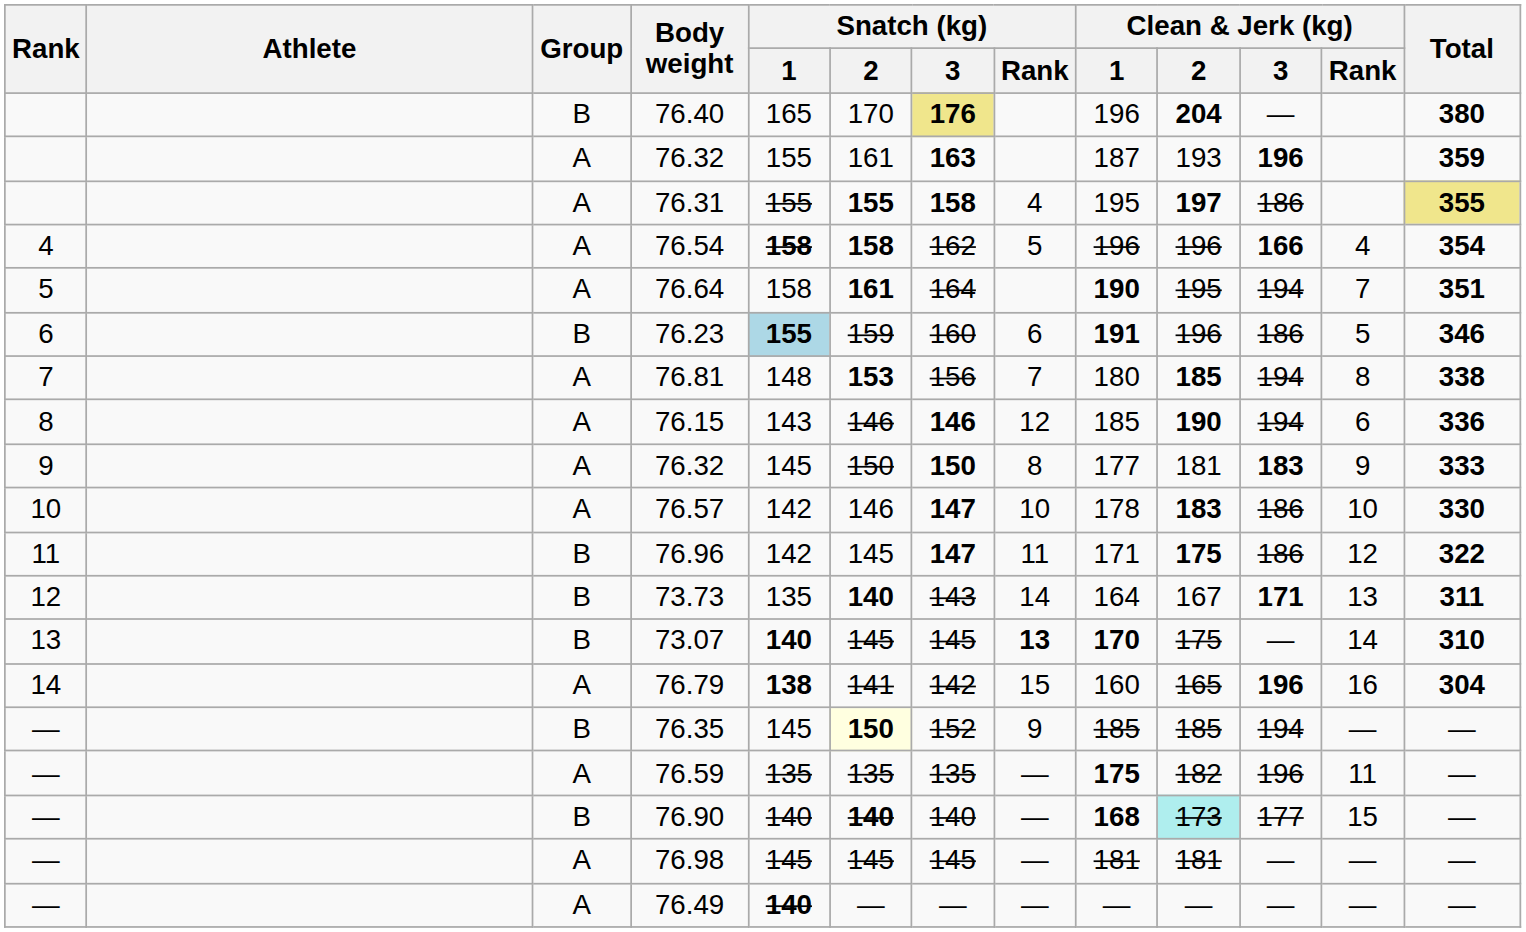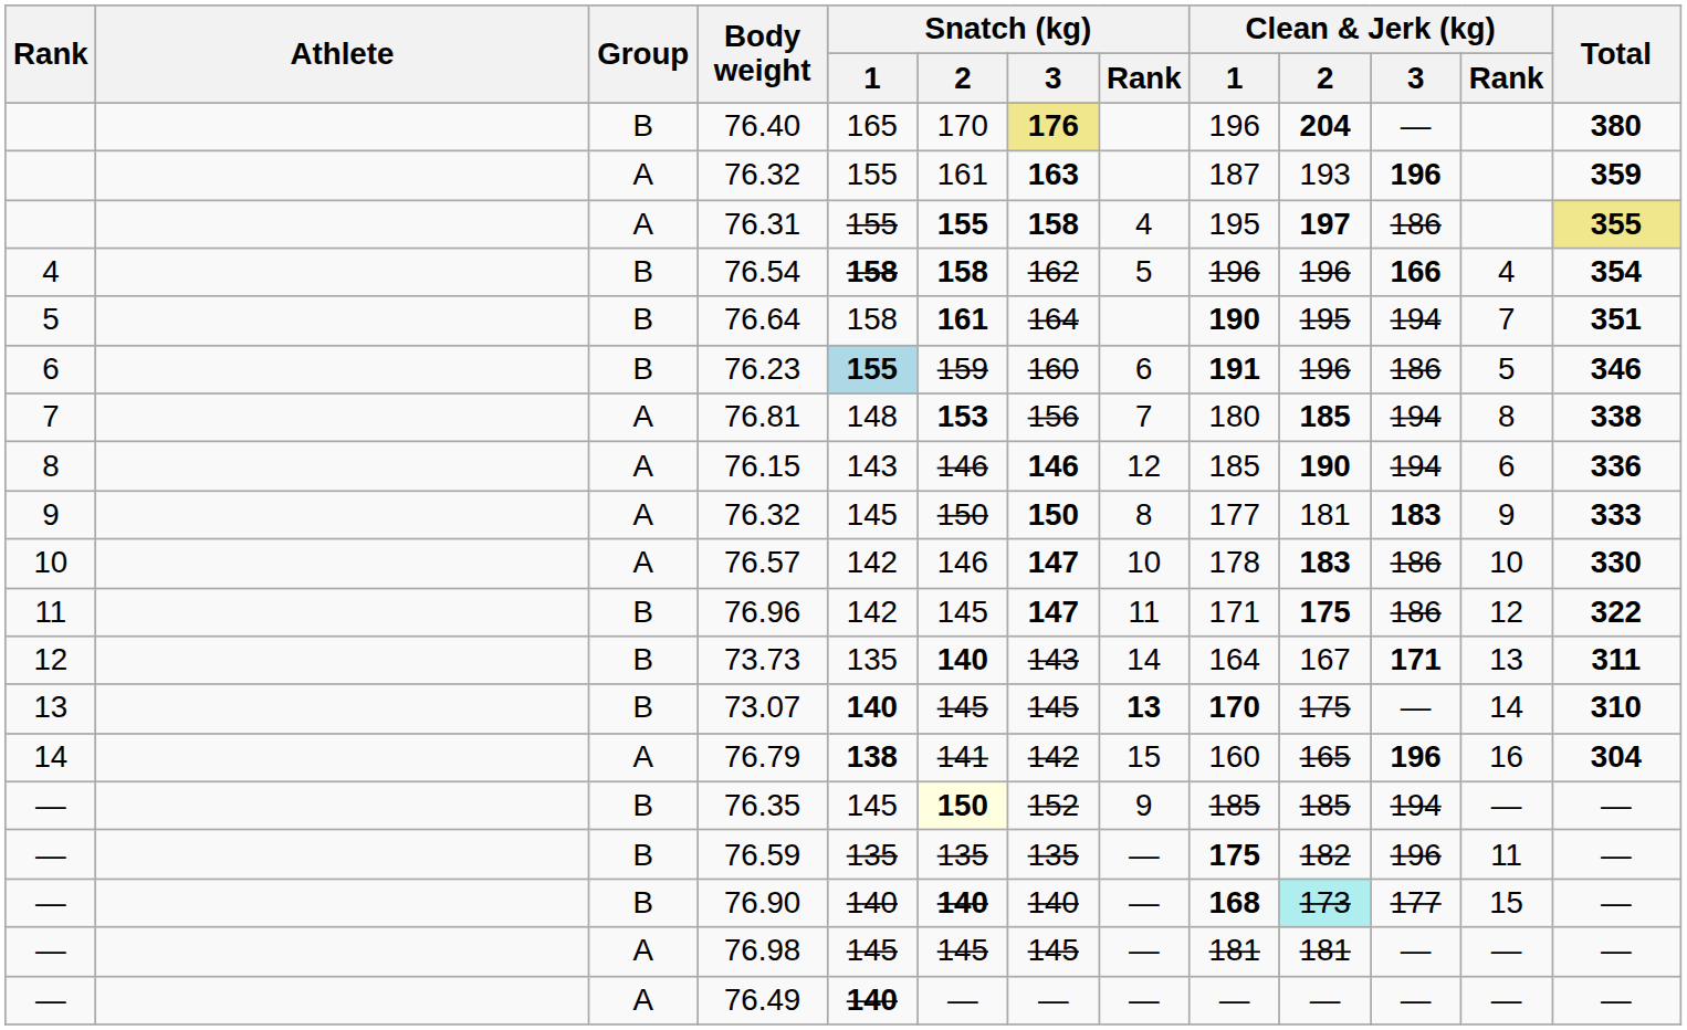 <table class = "wikitable" style="text-align:center;">
 <tr>
 <th rowspan=2 width=40>Rank</th>
 <th rowspan=2 width=250>Athlete</th>
 <th rowspan=2 width=50>Group</th>
 <th rowspan=2 width=60>Body weight</th>
 <th colspan=4>Snatch (kg)</th>
 <th colspan=4>Clean & Jerk (kg)</th>
 <th rowspan=2 width=60>Total</th>
 </tr>
 <tr>
 <th width=40>1</th>
 <th width=40>2</th>
 <th width=40>3</th>
 <th width=40>Rank</th>
 <th width=40>1</th>
 <th width=40>2</th>
 <th width=40>3</th>
 <th width=40>Rank</th>
 </tr>
 <tr>
 <td></td>
 <td align=left></td>
 <td>B</td>
 <td>76.40</td>
 <td>165</td>
 <td>170</td>
 <td style="background: khaki;"><strong>176</strong></td>
 <td></td>
 <td>196</td>
 <td><strong>204</strong></td>
 <td>—</td>
 <td></td>
 <td><strong>380</strong></td>
 </tr>
 <tr>
 <td></td>
 <td align=left></td>
 <td>A</td>
 <td>76.32</td>
 <td>155</td>
 <td>161</td>
 <td><strong>163</strong></td>
 <td></td>
 <td>187</td>
 <td>193</td>
 <td><strong>196</strong></td>
 <td></td>
 <td><strong>359</strong></td>
 </tr>
 <tr>
 <td></td>
 <td align=left></td>
 <td>A</td>
 <td>76.31</td>
 <td><s>155</s></td>
 <td><strong>155</strong></td>
 <td><strong>158</strong></td>
 <td>4</td>
 <td>195</td>
 <td><strong>197</strong></td>
 <td><s>186</s></td>
 <td></td>
 <td style="background: khaki;"><strong>355</strong></td>
 </tr>
 <tr>
 <td>4</td>
 <td align=left></td>
-<td>A</td>
+<td>B</td>
 <td>76.54</td>
 <td><strong><s>158</s></strong></td>
 <td><strong>158</strong></td>
 <td><s>162</s></td>
 <td>5</td>
 <td><s>196</s></td>
 <td><s>196</s></td>
 <td><strong>166</strong></td>
 <td>4</td>
 <td><strong>354</strong></td>
 </tr>
 <tr>
 <td>5</td>
 <td align=left></td>
-<td>A</td>
+<td>B</td>
 <td>76.64</td>
 <td>158</td>
 <td><strong>161</strong></td>
 <td><s>164</s></td>
 <td></td>
 <td><strong>190</strong></td>
 <td><s>195</s></td>
 <td><s>194</s></td>
 <td>7</td>
 <td><strong>351</strong></td>
 </tr>
 <tr>
 <td>6</td>
 <td align=left></td>
 <td>B</td>
 <td>76.23</td>
 <td style="background: lightblue;"><strong>155</strong></td>
 <td><s>159</s></td>
 <td><s>160</s></td>
 <td>6</td>
 <td><strong>191</strong></td>
 <td><s>196</s></td>
 <td><s>186</s></td>
 <td>5</td>
 <td><strong>346</strong></td>
 </tr>
 <tr>
 <td>7</td>
 <td align=left></td>
 <td>A</td>
 <td>76.81</td>
 <td>148</td>
 <td><strong>153</strong></td>
 <td><s>156</s></td>
 <td>7</td>
 <td>180</td>
 <td><strong>185</strong></td>
 <td><s>194</s></td>
 <td>8</td>
 <td><strong>338</strong></td>
 </tr>
 <tr>
 <td>8</td>
 <td align=left></td>
 <td>A</td>
 <td>76.15</td>
 <td>143</td>
 <td><s>146</s></td>
 <td><strong>146</strong></td>
 <td>12</td>
 <td>185</td>
 <td><strong>190</strong></td>
 <td><s>194</s></td>
 <td>6</td>
 <td><strong>336</strong></td>
 </tr>
 <tr>
 <td>9</td>
 <td align=left></td>
 <td>A</td>
 <td>76.32</td>
 <td>145</td>
 <td><s>150</s></td>
 <td><strong>150</strong></td>
 <td>8</td>
 <td>177</td>
 <td>181</td>
 <td><strong>183</strong></td>
 <td>9</td>
 <td><strong>333</strong></td>
 </tr>
 <tr>
 <td>10</td>
 <td align=left></td>
 <td>A</td>
 <td>76.57</td>
 <td>142</td>
 <td>146</td>
 <td><strong>147</strong></td>
 <td>10</td>
 <td>178</td>
 <td><strong>183</strong></td>
 <td><s>186</s></td>
 <td>10</td>
 <td><strong>330</strong></td>
 </tr>
 <tr>
 <td>11</td>
 <td align=left></td>
 <td>B</td>
 <td>76.96</td>
 <td>142</td>
 <td>145</td>
 <td><strong>147</strong></td>
 <td>11</td>
 <td>171</td>
 <td><strong>175</strong></td>
 <td><s>186</s></td>
 <td>12</td>
 <td><strong>322</strong></td>
 </tr>
 <tr>
 <td>12</td>
 <td align=left></td>
 <td>B</td>
 <td>73.73</td>
 <td>135</td>
 <td><strong>140</strong></td>
 <td><s>143</s></td>
 <td>14</td>
 <td>164</td>
 <td>167</td>
 <td><strong>171</strong></td>
 <td>13</td>
 <td><strong>311</strong></td>
 </tr>
 <tr>
 <td>13</td>
 <td align=left></td>
 <td>B</td>
 <td>73.07</td>
 <td><strong>140</strong></td>
 <td><s>145</s></td>
 <td><s>145</s></td>
 <td><strong>13</strong></td>
 <td><strong>170</strong></td>
 <td><s>175</s></td>
 <td>—</td>
 <td>14</td>
 <td><strong>310</strong></td>
 </tr>
 <tr>
 <td>14</td>
 <td align=left></td>
 <td>A</td>
 <td>76.79</td>
 <td><strong>138</strong></td>
 <td><s>141</s></td>
 <td><s>142</s></td>
 <td>15</td>
 <td>160</td>
 <td><s>165</s></td>
 <td><strong>196</strong></td>
 <td>16</td>
 <td><strong>304</strong></td>
 </tr>
 <tr>
 <td>—</td>
 <td align=left></td>
 <td>B</td>
 <td>76.35</td>
 <td>145</td>
 <td style="background: lightyellow;"><strong>150</strong></td>
 <td><s>152</s></td>
 <td>9</td>
 <td><s>185</s></td>
 <td><s>185</s></td>
 <td><s>194</s></td>
 <td>—</td>
 <td>—</td>
 </tr>
 <tr>
 <td>—</td>
 <td align=left></td>
-<td>A</td>
+<td>B</td>
 <td>76.59</td>
 <td><s>135</s></td>
 <td><s>135</s></td>
 <td><s>135</s></td>
 <td>—</td>
 <td><strong>175</strong></td>
 <td><s>182</s></td>
 <td><s>196</s></td>
 <td>11</td>
 <td>—</td>
 </tr>
 <tr>
 <td>—</td>
 <td align=left></td>
 <td>B</td>
 <td>76.90</td>
 <td><s>140</s></td>
 <td><strong><s>140</s></strong></td>
 <td><s>140</s></td>
 <td>—</td>
 <td><strong>168</strong></td>
 <td style="background: paleturquoise;"><s>173</s></td>
 <td><s>177</s></td>
 <td>15</td>
 <td>—</td>
 </tr>
 <tr>
 <td>—</td>
 <td align=left></td>
 <td>A</td>
 <td>76.98</td>
 <td><s>145</s></td>
 <td><s>145</s></td>
 <td><s>145</s></td>
 <td>—</td>
 <td><s>181</s></td>
 <td><s>181</s></td>
 <td>—</td>
 <td>—</td>
 <td>—</td>
 </tr>
 <tr>
 <td>—</td>
 <td align=left></td>
 <td>A</td>
 <td>76.49</td>
 <td><strong><s>140</s></strong></td>
 <td>—</td>
 <td>—</td>
 <td>—</td>
 <td>—</td>
 <td>—</td>
 <td>—</td>
 <td>—</td>
 <td>—</td>
 </tr>
 </table>
